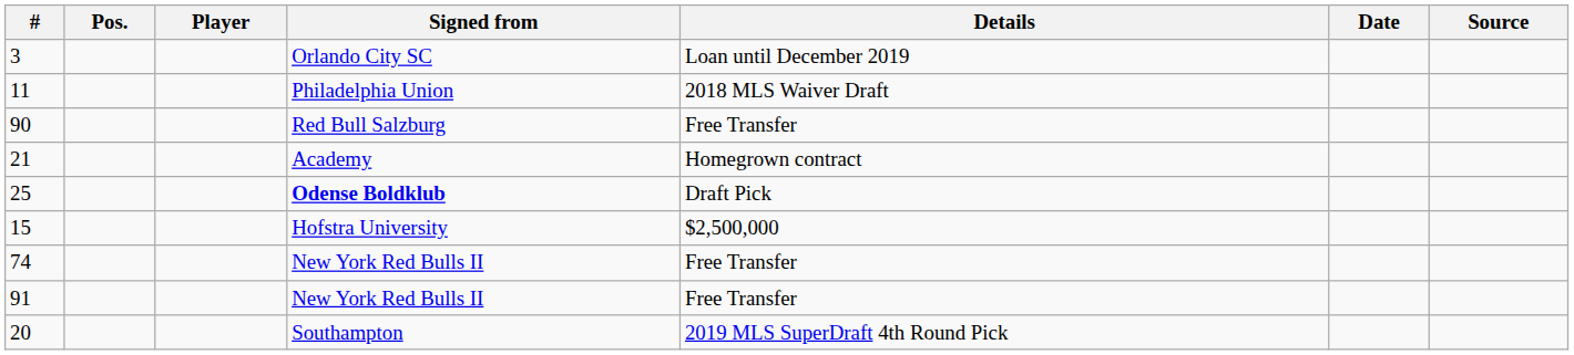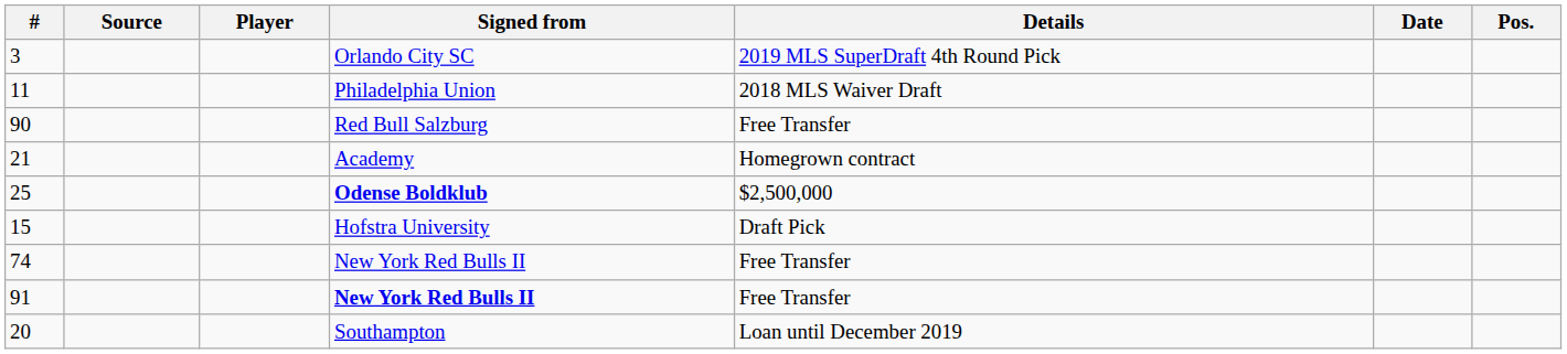 <table class="wikitable sortable" style="width:90%; text-align:center; font-size:95%; text-align:left;">
 <tr>
 <th>#</th>
-<th>Pos.</th>
+<th>Source</th>
 <th>Player</th>
 <th>Signed from</th>
 <th>Details</th>
 <th>Date</th>
-<th>Source</th>
+<th>Pos.</th>
 </tr>
 <tr>
 <td>3</td>
 <td></td>
 <td></td>
 <td> <a href='#'>Orlando City SC</a></td>
-<td>Loan until December 2019</td>
+<td><a href='#'>2019 MLS SuperDraft</a> 4th Round Pick</td>
 <td></td>
 <td></td>
 </tr>
 <tr>
 <td>11</td>
 <td></td>
 <td></td>
 <td> <a href='#'>Philadelphia Union</a></td>
 <td>2018 MLS Waiver Draft</td>
 <td></td>
 <td></td>
 </tr>
 <tr>
 <td>90</td>
 <td></td>
 <td></td>
 <td> <a href='#'>Red Bull Salzburg</a></td>
 <td>Free Transfer</td>
 <td></td>
 <td></td>
 </tr>
 <tr>
 <td>21</td>
 <td></td>
 <td></td>
 <td><a href='#'>Academy</a></td>
 <td>Homegrown contract</td>
 <td></td>
 <td></td>
 </tr>
 <tr>
 <td>25</td>
 <td></td>
 <td></td>
 <td><strong> <a href='#'>Odense Boldklub</a></strong></td>
-<td>Draft Pick</td>
+<td>$2,500,000</td>
 <td></td>
 <td></td>
 </tr>
 <tr>
 <td>15</td>
 <td></td>
 <td></td>
 <td> <a href='#'>Hofstra University</a></td>
-<td>$2,500,000</td>
+<td>Draft Pick</td>
 <td></td>
 <td></td>
 </tr>
 <tr>
 <td>74</td>
 <td></td>
 <td></td>
 <td> <a href='#'>New York Red Bulls II</a></td>
 <td>Free Transfer</td>
 <td></td>
 <td></td>
 </tr>
 <tr>
 <td>91</td>
 <td></td>
 <td></td>
-<td> <a href='#'>New York Red Bulls II</a></td>
+<td><strong> <a href='#'>New York Red Bulls II</a></strong></td>
 <td>Free Transfer</td>
 <td></td>
 <td></td>
 </tr>
 <tr>
 <td>20</td>
 <td></td>
 <td></td>
 <td> <a href='#'>Southampton</a></td>
-<td><a href='#'>2019 MLS SuperDraft</a> 4th Round Pick</td>
+<td>Loan until December 2019</td>
 <td></td>
 <td></td>
 </tr>
 </table>
